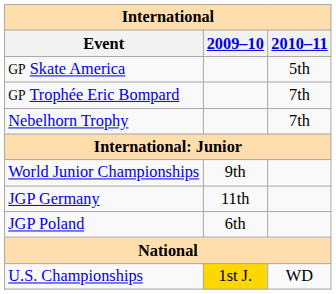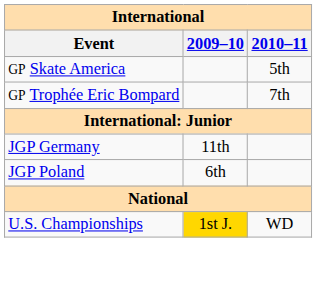 <table class="wikitable" style="text-align:center">
 <tr>
 <th style="background-color: #ffdead; " colspan=3 align=center><strong>International</strong></th>
 </tr>
 <tr>
 <th>Event</th>
 <th><a href='#'>2009–10</a></th>
 <th><a href='#'>2010–11</a></th>
 </tr>
 <tr>
 <td align=left><small>GP</small> <a href='#'>Skate America</a></td>
 <td></td>
 <td>5th</td>
 </tr>
 <tr>
 <td align=left><small>GP</small> <a href='#'>Trophée Eric Bompard</a></td>
 <td></td>
 <td>7th</td>
 </tr>
 <tr>
-<td align=left><a href='#'>Nebelhorn Trophy</a></td>
-<td></td>
-<td>7th</td>
-</tr>
-<tr>
 <th style="background-color: #ffdead; " colspan=3 align=center><strong>International: Junior</strong></th>
-</tr>
-<tr>
-<td align=left><a href='#'>World Junior Championships</a></td>
-<td>9th</td>
-<td></td>
 </tr>
 <tr>
 <td align=left><a href='#'>JGP Germany</a></td>
 <td>11th</td>
 <td></td>
 </tr>
 <tr>
 <td align=left><a href='#'>JGP Poland</a></td>
 <td>6th</td>
 <td></td>
 </tr>
 <tr>
 <th style="background-color: #ffdead; " colspan=3 align=center><strong>National</strong></th>
 </tr>
 <tr>
 <td align=left><a href='#'>U.S. Championships</a></td>
 <td bgcolor=gold>1st J.</td>
 <td>WD</td>
 </tr>
 </table>
